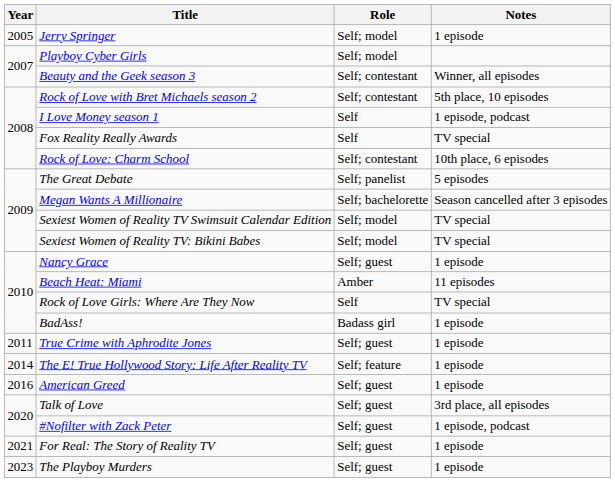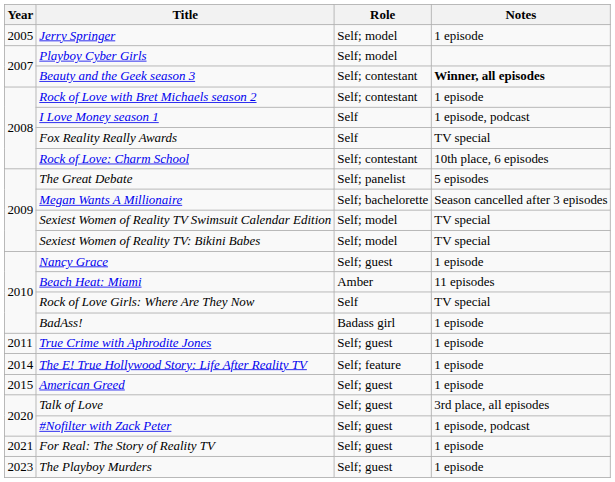 <table class="wikitable">
 <tr>
 <th>Year</th>
 <th>Title</th>
 <th>Role</th>
 <th>Notes</th>
 </tr>
 <tr>
 <td>2005</td>
 <td><em><a href='#'>Jerry Springer</a></em></td>
 <td>Self; model</td>
 <td>1 episode</td>
 </tr>
 <tr>
 <td rowspan="2">2007</td>
 <td><em><a href='#'>Playboy Cyber Girls</a></em></td>
 <td>Self; model</td>
 <td></td>
 </tr>
 <tr>
 <td><em><a href='#'>Beauty and the Geek season 3</a></em></td>
 <td>Self; contestant</td>
-<td>Winner, all episodes</td>
+<td><strong>Winner, all episodes</strong></td>
 </tr>
 <tr>
 <td rowspan="4">2008</td>
 <td><em><a href='#'>Rock of Love with Bret Michaels season 2</a></em></td>
 <td>Self; contestant</td>
-<td>5th place, 10 episodes</td>
+<td>1 episode</td>
 </tr>
 <tr>
 <td><em><a href='#'>I Love Money season 1</a></em></td>
 <td>Self</td>
 <td>1 episode, podcast</td>
 </tr>
 <tr>
 <td><em>Fox Reality Really Awards</em></td>
 <td>Self</td>
 <td>TV special</td>
 </tr>
 <tr>
 <td><em><a href='#'>Rock of Love: Charm School</a></em></td>
 <td>Self; contestant</td>
 <td>10th place, 6 episodes</td>
 </tr>
 <tr>
 <td rowspan="4">2009</td>
 <td><em>The Great Debate</em></td>
 <td>Self; panelist</td>
 <td>5 episodes</td>
 </tr>
 <tr>
 <td><em><a href='#'>Megan Wants A Millionaire</a></em></td>
 <td>Self; bachelorette</td>
 <td>Season cancelled after 3 episodes</td>
 </tr>
 <tr>
 <td><em>Sexiest Women of Reality TV Swimsuit Calendar Edition</em></td>
 <td>Self; model</td>
 <td>TV special</td>
 </tr>
 <tr>
 <td><em>Sexiest Women of Reality TV: Bikini Babes</em></td>
 <td>Self; model</td>
 <td>TV special</td>
 </tr>
 <tr>
 <td rowspan="4">2010</td>
 <td><em><a href='#'>Nancy Grace</a></em></td>
 <td>Self; guest</td>
 <td>1 episode</td>
 </tr>
 <tr>
 <td><a href='#'><em>Beach Heat: Miami</em></a></td>
 <td>Amber</td>
 <td>11 episodes</td>
 </tr>
 <tr>
 <td><em>Rock of Love Girls: Where Are They Now</em></td>
 <td>Self</td>
 <td>TV special</td>
 </tr>
 <tr>
 <td><em>BadAss!</em></td>
 <td>Badass girl</td>
 <td>1 episode</td>
 </tr>
 <tr>
 <td>2011</td>
 <td><em><a href='#'>True Crime with Aphrodite Jones</a></em></td>
 <td>Self; guest</td>
 <td>1 episode</td>
 </tr>
 <tr>
 <td>2014</td>
 <td><em><a href='#'>The E! True Hollywood Story: Life After Reality TV</a></em></td>
 <td>Self; feature</td>
 <td>1 episode</td>
 </tr>
 <tr>
-<td>2016</td>
+<td>2015</td>
 <td><em><a href='#'>American Greed</a></em></td>
 <td>Self; guest</td>
 <td>1 episode</td>
 </tr>
 <tr>
 <td rowspan="2">2020</td>
 <td><em>Talk of Love</em></td>
 <td>Self; guest</td>
 <td>3rd place, all episodes</td>
 </tr>
 <tr>
 <td><em><a href='#'>#Nofilter with Zack Peter</a></em></td>
 <td>Self; guest</td>
 <td>1 episode, podcast</td>
 </tr>
 <tr>
 <td>2021</td>
 <td><em>For Real: The Story of Reality TV</em></td>
 <td>Self; guest</td>
 <td>1 episode</td>
 </tr>
 <tr>
 <td>2023</td>
 <td><em>The Playboy Murders</em></td>
 <td>Self; guest</td>
 <td>1 episode</td>
 </tr>
 </table>
